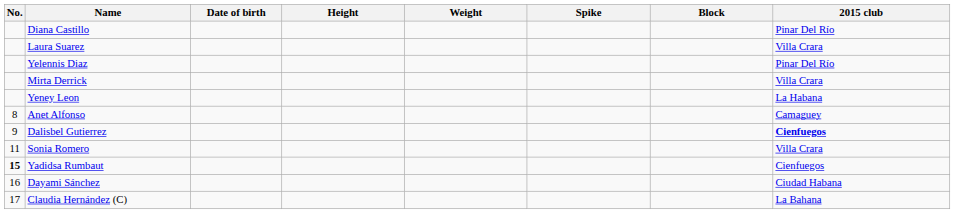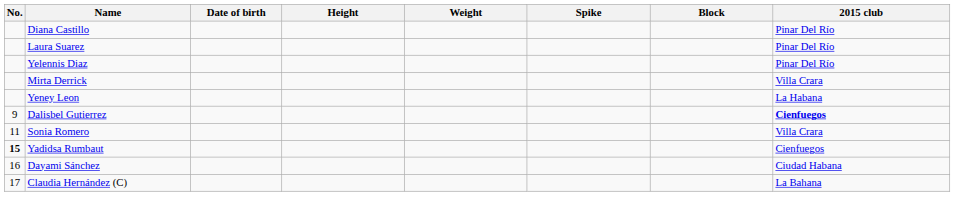 <table class="wikitable sortable" style="text-align:center;">
 <tr>
 <th>No.</th>
 <th style="width:15em">Name</th>
 <th style="width:8em">Date of birth</th>
 <th style="width:11em">Height</th>
 <th style="width:11em">Weight</th>
 <th style="width:11em">Spike</th>
 <th style="width:11em">Block</th>
 <th style="width:16em">2015 club</th>
 </tr>
 <tr>
 <td></td>
 <td align=left><a href='#'>Diana Castillo</a></td>
 <td align=right></td>
 <td></td>
 <td></td>
 <td></td>
 <td></td>
 <td align=left> <a href='#'>Pinar Del Río</a></td>
 </tr>
 <tr>
 <td></td>
 <td align=left><a href='#'>Laura Suarez</a></td>
 <td align=right></td>
 <td></td>
 <td></td>
 <td></td>
 <td></td>
-<td align=left> <a href='#'>Villa Crara</a></td>
+<td align=left> <a href='#'>Pinar Del Río</a></td>
 </tr>
 <tr>
 <td></td>
 <td align=left><a href='#'>Yelennis Diaz</a></td>
 <td align=right></td>
 <td></td>
 <td></td>
 <td></td>
 <td></td>
 <td align=left> <a href='#'>Pinar Del Río</a></td>
 </tr>
 <tr>
 <td></td>
 <td align=left><a href='#'>Mirta Derrick</a></td>
 <td align=right></td>
 <td></td>
 <td></td>
 <td></td>
 <td></td>
 <td align=left> <a href='#'>Villa Crara</a></td>
 </tr>
 <tr>
 <td></td>
 <td align=left><a href='#'>Yeney Leon</a></td>
 <td align=right></td>
 <td></td>
 <td></td>
 <td></td>
 <td></td>
 <td align=left> <a href='#'>La Habana</a></td>
-</tr>
-<tr>
-<td>8</td>
-<td align=left><a href='#'>Anet Alfonso</a></td>
-<td align=right></td>
-<td></td>
-<td></td>
-<td></td>
-<td></td>
-<td align=left> <a href='#'>Camaguey</a></td>
 </tr>
 <tr>
 <td>9</td>
 <td align=left><a href='#'>Dalisbel Gutierrez</a></td>
 <td align=right></td>
 <td></td>
 <td></td>
 <td></td>
 <td></td>
 <td align=left><strong> <a href='#'>Cienfuegos</a></strong></td>
 </tr>
 <tr>
 <td>11</td>
 <td align=left><a href='#'>Sonia Romero</a></td>
 <td align=right></td>
 <td></td>
 <td></td>
 <td></td>
 <td></td>
 <td align=left> <a href='#'>Villa Crara</a></td>
 </tr>
 <tr>
 <td><strong>15</strong></td>
 <td align=left><a href='#'>Yadidsa Rumbaut</a></td>
 <td align=right></td>
 <td></td>
 <td></td>
 <td></td>
 <td></td>
 <td align=left> <a href='#'>Cienfuegos</a></td>
 </tr>
 <tr>
 <td>16</td>
 <td align=left><a href='#'>Dayami Sánchez</a></td>
 <td align=right></td>
 <td></td>
 <td></td>
 <td></td>
 <td></td>
 <td align=left> <a href='#'>Ciudad Habana</a></td>
 </tr>
 <tr>
 <td>17</td>
 <td align=left><a href='#'>Claudia Hernández</a> (C)</td>
 <td align=right></td>
 <td></td>
 <td></td>
 <td></td>
 <td></td>
 <td align=left> <a href='#'>La Bahana</a></td>
 </tr>
 </table>
